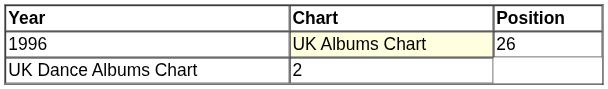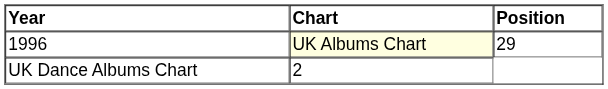 <table border="1" cellspacing="0" cellpadding="2" style="width:550px;">
 <tr>
 <th style="text-align:left; vertical-align:top;">Year</th>
 <th style="text-align:left; vertical-align:top;">Chart</th>
 <th style="text-align:left; vertical-align:top;">Position</th>
 </tr>
 <tr style="text-align:left; vertical-align:top;">
 <td>1996</td>
 <td style="background: lightyellow;">UK Albums Chart</td>
-<td>26</td>
+<td>29</td>
 </tr>
 <tr style="text-align:left; vertical-align:top;">
 <td>UK Dance Albums Chart</td>
 <td>2</td>
 </tr>
 </table>
